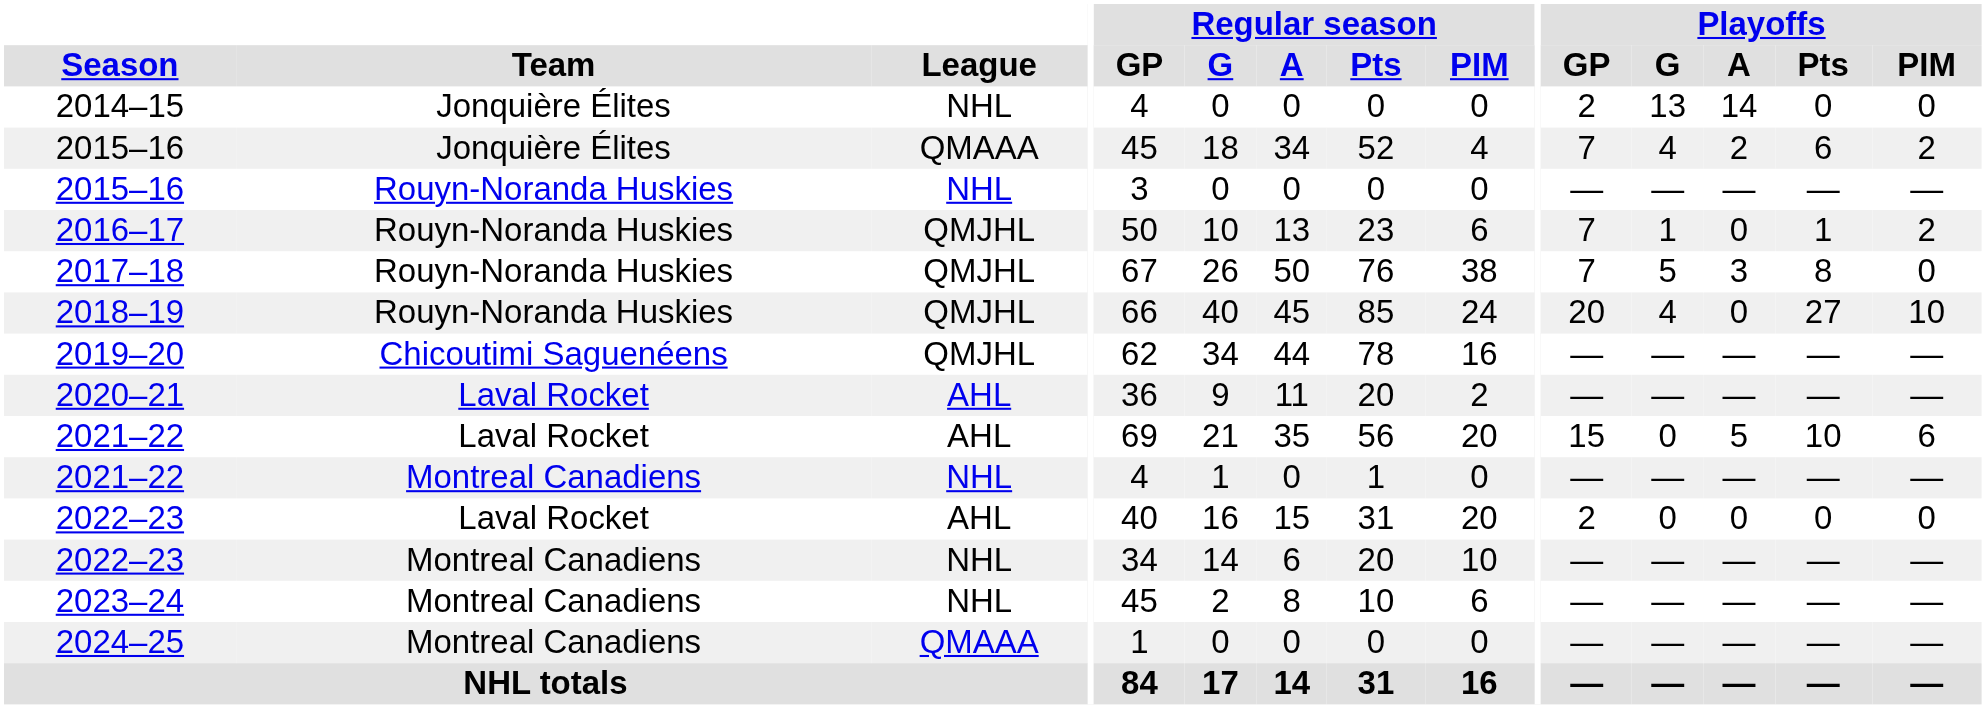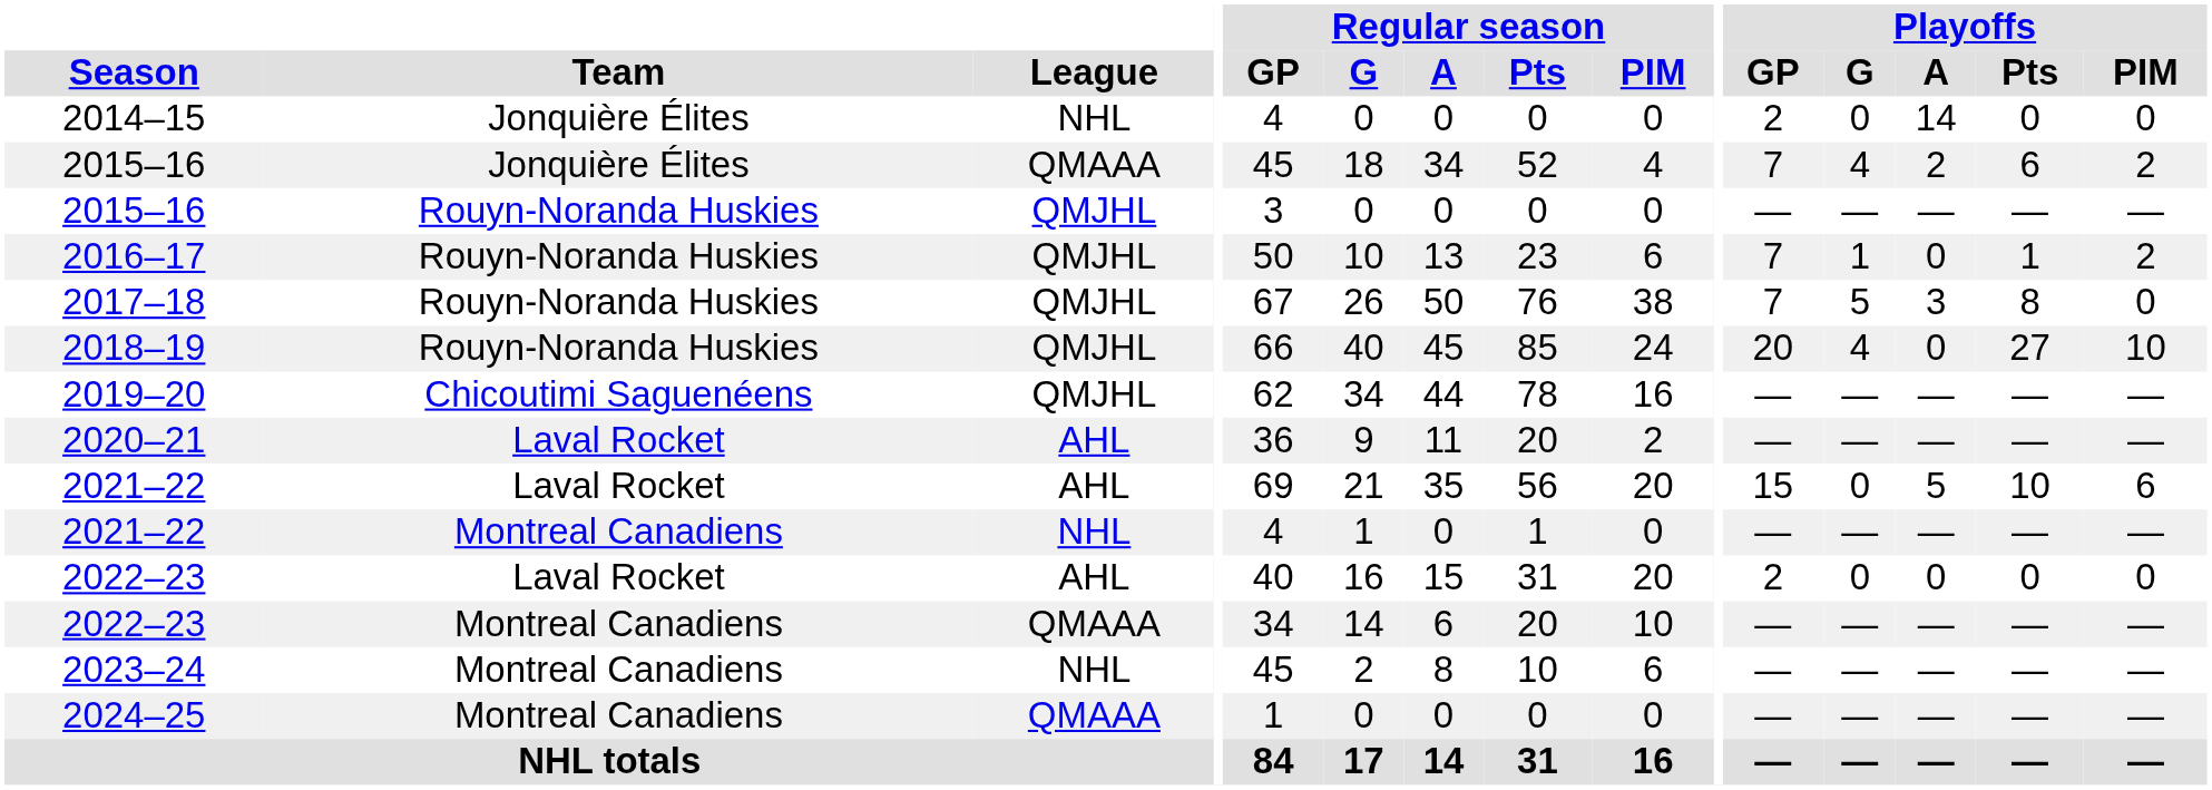 <table border="0" cellpadding="1" cellspacing="0" style="text-align:center; width:60em;">
 <tr bgcolor="#e0e0e0">
 <th colspan="3" bgcolor="#ffffff"></th>
 <th rowspan="100" bgcolor="#ffffff"></th>
 <th colspan="5"><a href='#'>Regular season</a></th>
 <th rowspan="100" bgcolor="#ffffff"></th>
 <th colspan="5"><a href='#'>Playoffs</a></th>
 </tr>
 <tr bgcolor="#e0e0e0">
 <th><a href='#'>Season</a></th>
 <th>Team</th>
 <th>League</th>
 <th>GP</th>
 <th><a href='#'>G</a></th>
 <th><a href='#'>A</a></th>
 <th><a href='#'>Pts</a></th>
 <th><a href='#'>PIM</a></th>
 <th>GP</th>
 <th>G</th>
 <th>A</th>
 <th>Pts</th>
 <th>PIM</th>
 </tr>
 <tr>
 <td>2014–15</td>
 <td>Jonquière Élites</td>
 <td>NHL</td>
 <td>4</td>
 <td>0</td>
 <td>0</td>
 <td>0</td>
 <td>0</td>
 <td>2</td>
-<td>13</td>
+<td>0</td>
 <td>14</td>
 <td>0</td>
 <td>0</td>
 </tr>
 <tr bgcolor="#f0f0f0">
 <td>2015–16</td>
 <td>Jonquière Élites</td>
 <td>QMAAA</td>
 <td>45</td>
 <td>18</td>
 <td>34</td>
 <td>52</td>
 <td>4</td>
 <td>7</td>
 <td>4</td>
 <td>2</td>
 <td>6</td>
 <td>2</td>
 </tr>
 <tr>
 <td><a href='#'>2015–16</a></td>
 <td><a href='#'>Rouyn-Noranda Huskies</a></td>
-<td><a href='#'>NHL</a></td>
+<td><a href='#'>QMJHL</a></td>
 <td>3</td>
 <td>0</td>
 <td>0</td>
 <td>0</td>
 <td>0</td>
 <td>—</td>
 <td>—</td>
 <td>—</td>
 <td>—</td>
 <td>—</td>
 </tr>
 <tr bgcolor="#f0f0f0">
 <td><a href='#'>2016–17</a></td>
 <td>Rouyn-Noranda Huskies</td>
 <td>QMJHL</td>
 <td>50</td>
 <td>10</td>
 <td>13</td>
 <td>23</td>
 <td>6</td>
 <td>7</td>
 <td>1</td>
 <td>0</td>
 <td>1</td>
 <td>2</td>
 </tr>
 <tr>
 <td><a href='#'>2017–18</a></td>
 <td>Rouyn-Noranda Huskies</td>
 <td>QMJHL</td>
 <td>67</td>
 <td>26</td>
 <td>50</td>
 <td>76</td>
 <td>38</td>
 <td>7</td>
 <td>5</td>
 <td>3</td>
 <td>8</td>
 <td>0</td>
 </tr>
 <tr bgcolor="#f0f0f0">
 <td><a href='#'>2018–19</a></td>
 <td>Rouyn-Noranda Huskies</td>
 <td>QMJHL</td>
 <td>66</td>
 <td>40</td>
 <td>45</td>
 <td>85</td>
 <td>24</td>
 <td>20</td>
 <td>4</td>
 <td>0</td>
 <td>27</td>
 <td>10</td>
 </tr>
 <tr>
 <td><a href='#'>2019–20</a></td>
 <td><a href='#'>Chicoutimi Saguenéens</a></td>
 <td>QMJHL</td>
 <td>62</td>
 <td>34</td>
 <td>44</td>
 <td>78</td>
 <td>16</td>
 <td>—</td>
 <td>—</td>
 <td>—</td>
 <td>—</td>
 <td>—</td>
 </tr>
 <tr bgcolor="#f0f0f0">
 <td><a href='#'>2020–21</a></td>
 <td><a href='#'>Laval Rocket</a></td>
 <td><a href='#'>AHL</a></td>
 <td>36</td>
 <td>9</td>
 <td>11</td>
 <td>20</td>
 <td>2</td>
 <td>—</td>
 <td>—</td>
 <td>—</td>
 <td>—</td>
 <td>—</td>
 </tr>
 <tr>
 <td><a href='#'>2021–22</a></td>
 <td>Laval Rocket</td>
 <td>AHL</td>
 <td>69</td>
 <td>21</td>
 <td>35</td>
 <td>56</td>
 <td>20</td>
 <td>15</td>
 <td>0</td>
 <td>5</td>
 <td>10</td>
 <td>6</td>
 </tr>
 <tr bgcolor="#f0f0f0">
 <td><a href='#'>2021–22</a></td>
 <td><a href='#'>Montreal Canadiens</a></td>
 <td><a href='#'>NHL</a></td>
 <td>4</td>
 <td>1</td>
 <td>0</td>
 <td>1</td>
 <td>0</td>
 <td>—</td>
 <td>—</td>
 <td>—</td>
 <td>—</td>
 <td>—</td>
 </tr>
 <tr>
 <td><a href='#'>2022–23</a></td>
 <td>Laval Rocket</td>
 <td>AHL</td>
 <td>40</td>
 <td>16</td>
 <td>15</td>
 <td>31</td>
 <td>20</td>
 <td>2</td>
 <td>0</td>
 <td>0</td>
 <td>0</td>
 <td>0</td>
 </tr>
 <tr bgcolor="#f0f0f0">
 <td><a href='#'>2022–23</a></td>
 <td>Montreal Canadiens</td>
-<td>NHL</td>
+<td>QMAAA</td>
 <td>34</td>
 <td>14</td>
 <td>6</td>
 <td>20</td>
 <td>10</td>
 <td>—</td>
 <td>—</td>
 <td>—</td>
 <td>—</td>
 <td>—</td>
 </tr>
 <tr>
 <td><a href='#'>2023–24</a></td>
 <td>Montreal Canadiens</td>
 <td>NHL</td>
 <td>45</td>
 <td>2</td>
 <td>8</td>
 <td>10</td>
 <td>6</td>
 <td>—</td>
 <td>—</td>
 <td>—</td>
 <td>—</td>
 <td>—</td>
 </tr>
 <tr bgcolor="#f0f0f0">
 <td><a href='#'>2024–25</a></td>
 <td>Montreal Canadiens</td>
 <td><a href='#'>QMAAA</a></td>
 <td>1</td>
 <td>0</td>
 <td>0</td>
 <td>0</td>
 <td>0</td>
 <td>—</td>
 <td>—</td>
 <td>—</td>
 <td>—</td>
 <td>—</td>
 </tr>
 <tr bgcolor="#e0e0e0">
 <th colspan="3">NHL totals</th>
 <th>84</th>
 <th>17</th>
 <th>14</th>
 <th>31</th>
 <th>16</th>
 <th>—</th>
 <th>—</th>
 <th>—</th>
 <th>—</th>
 <th>—</th>
 </tr>
 </table>
